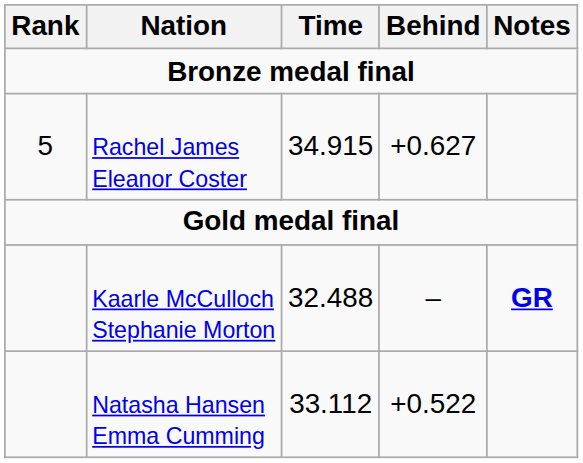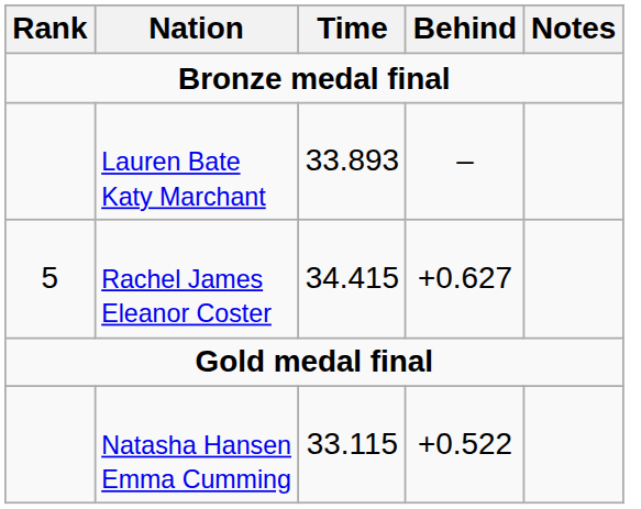 <table class="wikitable" style="text-align:center">
 <tr>
 <th>Rank</th>
 <th>Nation</th>
 <th>Time</th>
 <th>Behind</th>
 <th>Notes</th>
 </tr>
 <tr>
 <td colspan=5><strong>Bronze medal final</strong></td>
 </tr>
 <tr>
+<td></td>
+<td align=left><br><small><a href='#'>Lauren Bate</a><br><a href='#'>Katy Marchant</a></small></td>
+<td>33.893</td>
+<td>–</td>
+<td></td>
+</tr>
+<tr>
 <td>5</td>
 <td align=left><br><small><a href='#'>Rachel James</a><br><a href='#'>Eleanor Coster</a></small></td>
-<td>34.915</td>
+<td>34.415</td>
 <td>+0.627</td>
 <td></td>
 </tr>
 <tr>
 <td colspan=5><strong>Gold medal final</strong></td>
 </tr>
 <tr>
 <td></td>
-<td align=left><br><small><a href='#'>Kaarle McCulloch</a><br><a href='#'>Stephanie Morton</a></small></td>
-<td>32.488</td>
-<td>–</td>
-<td><strong><a href='#'>GR</a></strong></td>
-</tr>
-<tr>
-<td></td>
 <td align=left><br><small><a href='#'>Natasha Hansen</a><br><a href='#'>Emma Cumming</a></small></td>
-<td>33.112</td>
+<td>33.115</td>
 <td>+0.522</td>
 <td></td>
 </tr>
 </table>
